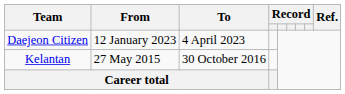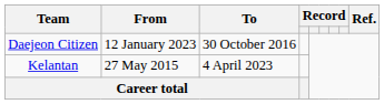 <table class="wikitable" style="text-align: center">
 <tr>
 <th rowspan="2">Team</th>
 <th rowspan="2">From</th>
 <th rowspan="2">To</th>
 <th colspan="5">Record</th>
 <th rowspan="2">Ref.</th>
 </tr>
 <tr>
 <th></th>
 <th></th>
 <th></th>
 <th></th>
 <th></th>
 </tr>
 <tr>
 <td><a href='#'>Daejeon Citizen</a></td>
 <td align="left">12 January 2023</td>
-<td align="left">4 April 2023<br></td>
+<td align="left">30 October 2016<br></td>
 <td></td>
 </tr>
 <tr>
 <td><a href='#'>Kelantan</a></td>
 <td align="left">27 May 2015</td>
-<td align="left">30 October 2016<br></td>
+<td align="left">4 April 2023<br></td>
 <td></td>
 </tr>
 <tr>
 <th colspan="3">Career total<br></th>
 <th></th>
 </tr>
 </table>
